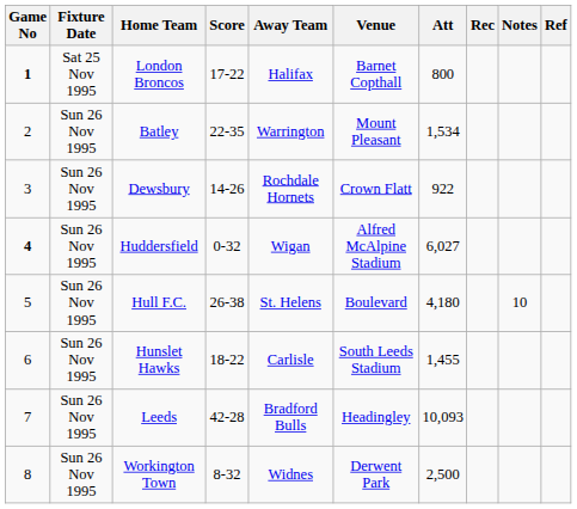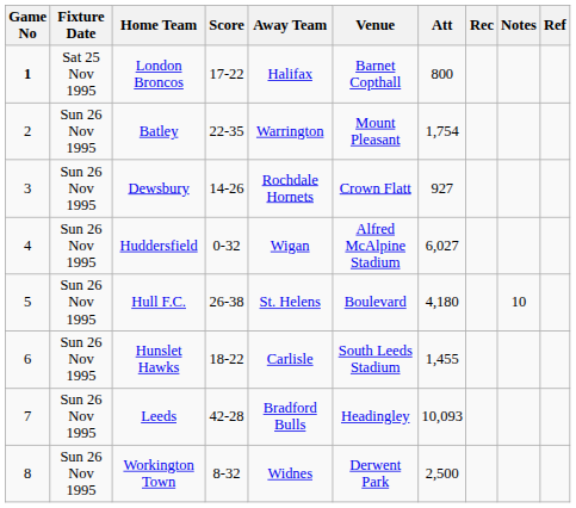 <table class="wikitable" style="text-align:center;">
 <tr>
 <th width=10 abbr="No">Game No</th>
 <th width=110 abbr="Date">Fixture Date</th>
 <th width=150 abbr="Home Team">Home Team</th>
 <th width=20 abbr="Score">Score</th>
 <th width=150 abbr="Away Team">Away Team</th>
 <th width=150 abbr="Venue">Venue</th>
 <th width=30 abbr="Att">Att</th>
 <th width=30 abbr="Rec">Rec</th>
 <th width=20 abbr="Notes">Notes</th>
 <th width=30 abbr="Ref">Ref</th>
 </tr>
 <tr>
 <td><strong>1</strong></td>
 <td>Sat 25 Nov 1995</td>
 <td><a href='#'>London Broncos</a></td>
 <td>17-22</td>
 <td><a href='#'>Halifax</a></td>
 <td><a href='#'>Barnet Copthall</a></td>
 <td>800</td>
 <td></td>
 <td></td>
 <td></td>
 </tr>
 <tr>
 <td>2</td>
 <td>Sun 26 Nov 1995</td>
 <td><a href='#'>Batley</a></td>
 <td>22-35</td>
 <td><a href='#'>Warrington</a></td>
 <td><a href='#'>Mount Pleasant</a></td>
-<td>1,534</td>
+<td>1,754</td>
 <td></td>
 <td></td>
 <td></td>
 </tr>
 <tr>
 <td>3</td>
 <td>Sun 26 Nov 1995</td>
 <td><a href='#'>Dewsbury</a></td>
 <td>14-26</td>
 <td><a href='#'>Rochdale Hornets</a></td>
 <td><a href='#'>Crown Flatt</a></td>
-<td>922</td>
+<td>927</td>
 <td></td>
 <td></td>
 <td></td>
 </tr>
 <tr>
-<td><strong>4</strong></td>
+<td>4</td>
 <td>Sun 26 Nov 1995</td>
 <td><a href='#'>Huddersfield</a></td>
 <td>0-32</td>
 <td><a href='#'>Wigan</a></td>
 <td><a href='#'>Alfred McAlpine Stadium</a></td>
 <td>6,027</td>
 <td></td>
 <td></td>
 <td></td>
 </tr>
 <tr>
 <td>5</td>
 <td>Sun 26 Nov 1995</td>
 <td><a href='#'>Hull F.C.</a></td>
 <td>26-38</td>
 <td><a href='#'>St. Helens</a></td>
 <td><a href='#'>Boulevard</a></td>
 <td>4,180</td>
 <td></td>
 <td>10</td>
 <td></td>
 </tr>
 <tr>
 <td>6</td>
 <td>Sun 26 Nov 1995</td>
 <td><a href='#'>Hunslet Hawks</a></td>
 <td>18-22</td>
 <td><a href='#'>Carlisle</a></td>
 <td><a href='#'>South Leeds Stadium</a></td>
 <td>1,455</td>
 <td></td>
 <td></td>
 <td></td>
 </tr>
 <tr>
 <td>7</td>
 <td>Sun 26 Nov 1995</td>
 <td><a href='#'>Leeds</a></td>
 <td>42-28</td>
 <td><a href='#'>Bradford Bulls</a></td>
 <td><a href='#'>Headingley</a></td>
 <td>10,093</td>
 <td></td>
 <td></td>
 <td></td>
 </tr>
 <tr>
 <td>8</td>
 <td>Sun 26 Nov 1995</td>
 <td><a href='#'>Workington Town</a></td>
 <td>8-32</td>
 <td><a href='#'>Widnes</a></td>
 <td><a href='#'>Derwent Park</a></td>
 <td>2,500</td>
 <td></td>
 <td></td>
 <td></td>
 </tr>
 </table>
